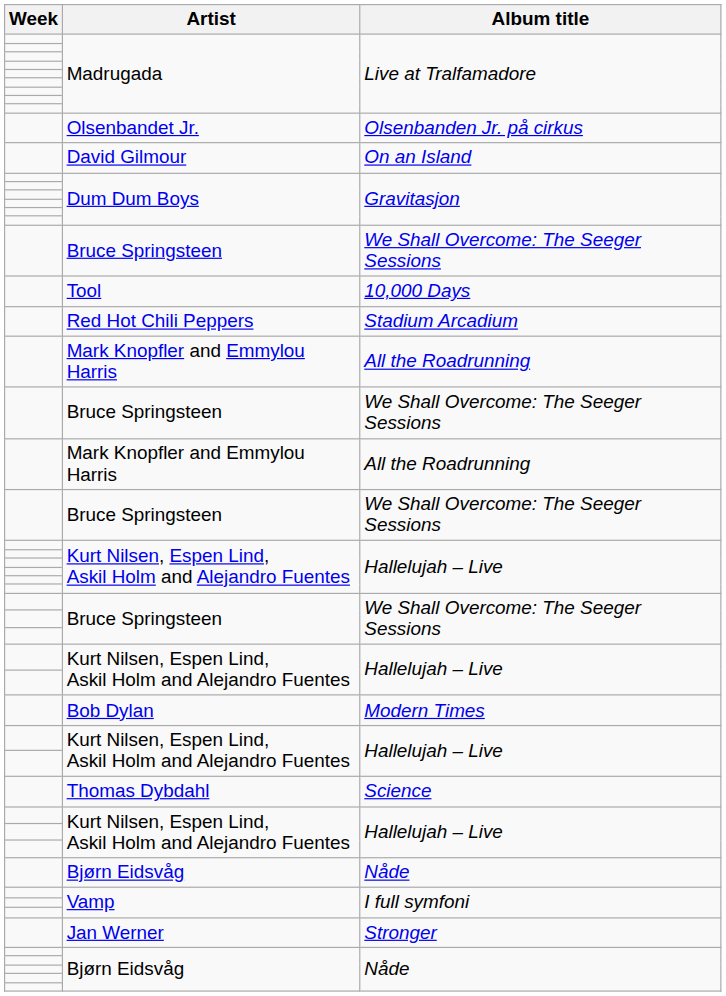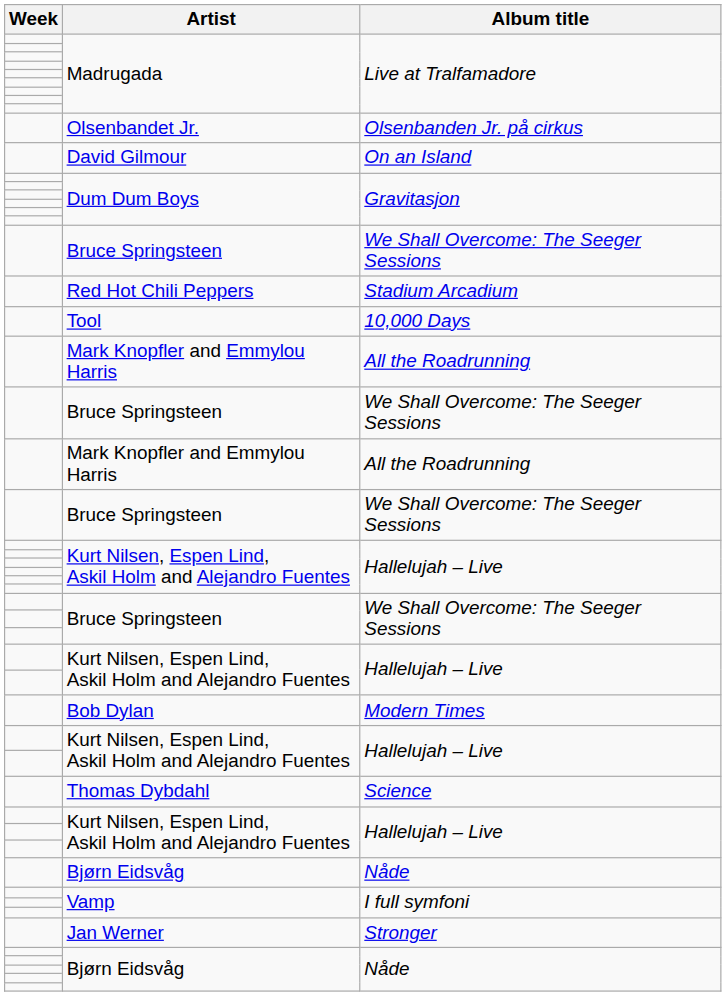 <table class="wikitable">
 <tr>
 <th>Week</th>
 <th>Artist</th>
 <th>Album title</th>
 </tr>
 <tr>
 <td></td>
 <td rowspan=9>Madrugada</td>
 <td rowspan=9><em>Live at Tralfamadore</em></td>
 </tr>
 <tr>
 <td></td>
 </tr>
 <tr>
 <td></td>
 </tr>
 <tr>
 <td></td>
 </tr>
 <tr>
 <td></td>
 </tr>
 <tr>
 <td></td>
 </tr>
 <tr>
 <td></td>
 </tr>
 <tr>
 <td></td>
 </tr>
 <tr>
 <td></td>
 </tr>
 <tr>
 <td></td>
 <td><a href='#'>Olsenbandet Jr.</a></td>
 <td><em><a href='#'>Olsenbanden Jr. på cirkus</a></em></td>
 </tr>
 <tr>
 <td></td>
 <td><a href='#'>David Gilmour</a></td>
 <td><em><a href='#'>On an Island</a></em></td>
 </tr>
 <tr>
 <td></td>
 <td rowspan=6><a href='#'>Dum Dum Boys</a></td>
 <td rowspan=6><em><a href='#'>Gravitasjon</a></em></td>
 </tr>
 <tr>
 <td></td>
 </tr>
 <tr>
 <td></td>
 </tr>
 <tr>
 <td></td>
 </tr>
 <tr>
 <td></td>
 </tr>
 <tr>
 <td></td>
 </tr>
 <tr>
 <td></td>
 <td><a href='#'>Bruce Springsteen</a></td>
 <td><em><a href='#'>We Shall Overcome: The Seeger Sessions</a></em></td>
 </tr>
 <tr>
 <td></td>
-<td><a href='#'>Tool</a></td>
-<td><em><a href='#'>10,000 Days</a></em></td>
+<td><a href='#'>Red Hot Chili Peppers</a></td>
+<td><em><a href='#'>Stadium Arcadium</a></em></td>
 </tr>
 <tr>
 <td></td>
-<td><a href='#'>Red Hot Chili Peppers</a></td>
-<td><em><a href='#'>Stadium Arcadium</a></em></td>
+<td><a href='#'>Tool</a></td>
+<td><em><a href='#'>10,000 Days</a></em></td>
 </tr>
 <tr>
 <td></td>
 <td><a href='#'>Mark Knopfler</a> and <a href='#'>Emmylou Harris</a></td>
 <td><em><a href='#'>All the Roadrunning</a></em></td>
 </tr>
 <tr>
 <td></td>
 <td>Bruce Springsteen</td>
 <td><em>We Shall Overcome: The Seeger Sessions</em></td>
 </tr>
 <tr>
 <td></td>
 <td>Mark Knopfler and Emmylou Harris</td>
 <td><em>All the Roadrunning</em></td>
 </tr>
 <tr>
 <td></td>
 <td>Bruce Springsteen</td>
 <td><em>We Shall Overcome: The Seeger Sessions</em></td>
 </tr>
 <tr>
 <td></td>
 <td rowspan=6><a href='#'>Kurt Nilsen</a>, <a href='#'>Espen Lind</a>, <br><a href='#'>Askil Holm</a> and <a href='#'>Alejandro Fuentes</a></td>
 <td rowspan=6><em>Hallelujah – Live</em></td>
 </tr>
 <tr>
 <td></td>
 </tr>
 <tr>
 <td></td>
 </tr>
 <tr>
 <td></td>
 </tr>
 <tr>
 <td></td>
 </tr>
 <tr>
 <td></td>
 </tr>
 <tr>
 <td></td>
 <td rowspan=3>Bruce Springsteen</td>
 <td rowspan=3><em>We Shall Overcome: The Seeger Sessions</em></td>
 </tr>
 <tr>
 <td></td>
 </tr>
 <tr>
 <td></td>
 </tr>
 <tr>
 <td></td>
 <td rowspan=2>Kurt Nilsen, Espen Lind, <br>Askil Holm and Alejandro Fuentes</td>
 <td rowspan=2><em>Hallelujah – Live</em></td>
 </tr>
 <tr>
 <td></td>
 </tr>
 <tr>
 <td></td>
 <td><a href='#'>Bob Dylan</a></td>
 <td><em><a href='#'>Modern Times</a></em></td>
 </tr>
 <tr>
 <td></td>
 <td rowspan=2>Kurt Nilsen, Espen Lind, <br>Askil Holm and Alejandro Fuentes</td>
 <td rowspan=2><em>Hallelujah – Live</em></td>
 </tr>
 <tr>
 <td></td>
 </tr>
 <tr>
 <td></td>
 <td><a href='#'>Thomas Dybdahl</a></td>
 <td><em><a href='#'>Science</a></em></td>
 </tr>
 <tr>
 <td></td>
 <td rowspan=3>Kurt Nilsen, Espen Lind, <br>Askil Holm and Alejandro Fuentes</td>
 <td rowspan=3><em>Hallelujah – Live</em></td>
 </tr>
 <tr>
 <td></td>
 </tr>
 <tr>
 <td></td>
 </tr>
 <tr>
 <td></td>
 <td><a href='#'>Bjørn Eidsvåg</a></td>
 <td><em><a href='#'>Nåde</a></em></td>
 </tr>
 <tr>
 <td></td>
 <td rowspan=3><a href='#'>Vamp</a></td>
 <td rowspan=3><em>I full symfoni</em></td>
 </tr>
 <tr>
 <td></td>
 </tr>
 <tr>
 <td></td>
 </tr>
 <tr>
 <td></td>
 <td><a href='#'>Jan Werner</a></td>
 <td><em><a href='#'>Stronger</a></em></td>
 </tr>
 <tr>
 <td></td>
 <td rowspan=5>Bjørn Eidsvåg</td>
 <td rowspan=5><em>Nåde</em></td>
 </tr>
 <tr>
 <td></td>
 </tr>
 <tr>
 <td></td>
 </tr>
 <tr>
 <td></td>
 </tr>
 <tr>
 <td></td>
 </tr>
 </table>
